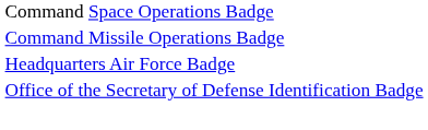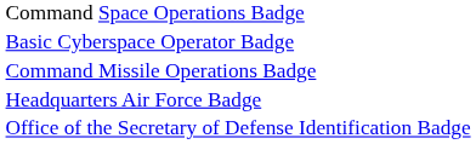 <table>
 <tr>
 <td></td>
 <td>Command <a href='#'>Space Operations Badge</a></td>
+</tr>
+<tr>
+<td></td>
+<td><a href='#'>Basic Cyberspace Operator Badge</a></td>
 </tr>
 <tr>
 <td></td>
 <td><a href='#'>Command Missile Operations Badge</a></td>
 </tr>
 <tr>
 <td></td>
 <td><a href='#'>Headquarters Air Force Badge</a></td>
 </tr>
 <tr>
 <td></td>
 <td><a href='#'>Office of the Secretary of Defense Identification Badge</a></td>
 </tr>
 </table>
